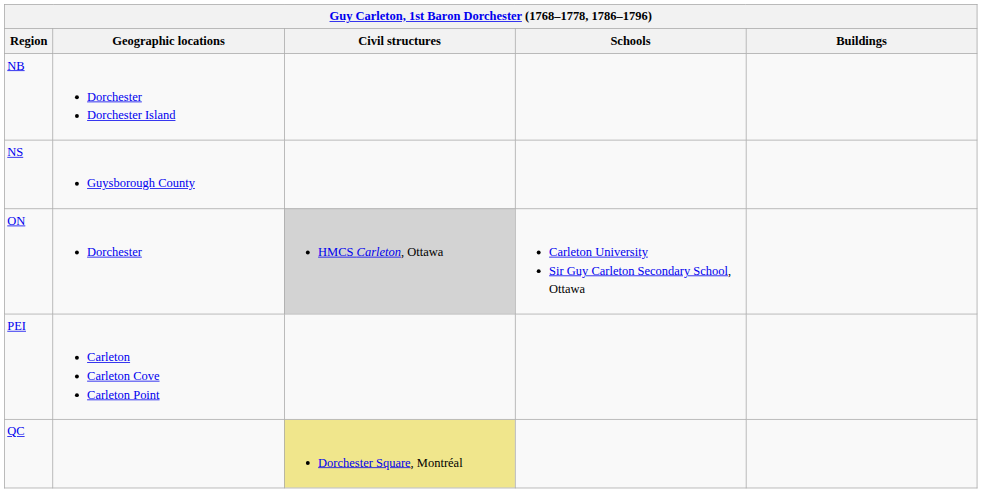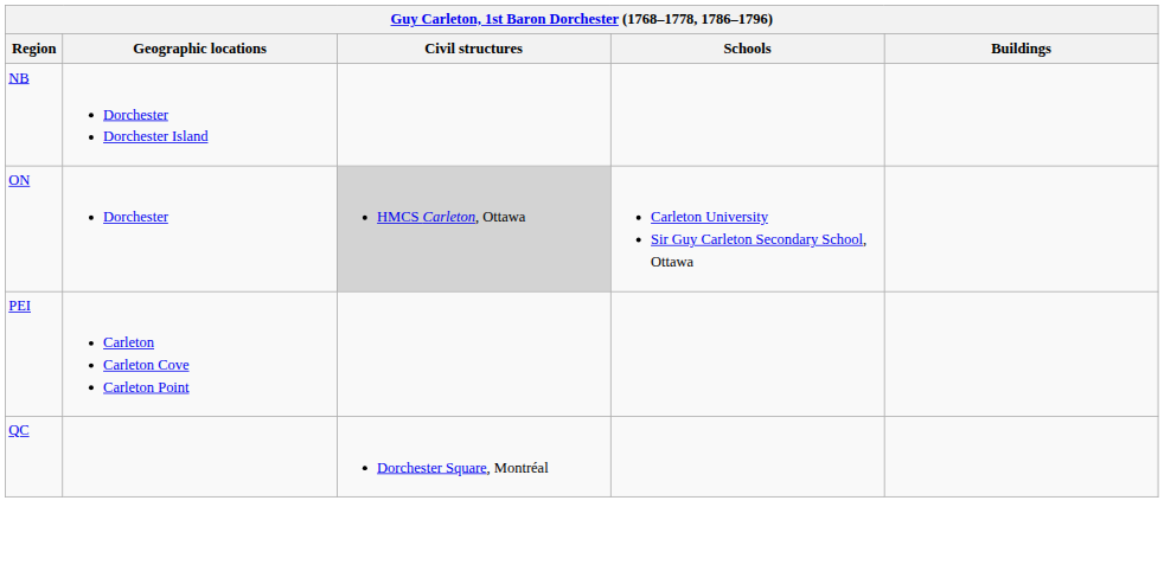 <table class="wikitable sortable" style="font-size:1.00em; line-height:1.5em;">
 <tr>
 <th colspan="5"> <a href='#'>Guy Carleton, 1st Baron Dorchester</a> (1768–1778, 1786–1796)</th>
 </tr>
 <tr>
 <th width="5%">Region</th>
 <th width="23.75%">Geographic locations</th>
 <th width="23.75%">Civil structures</th>
 <th width="23.75%">Schools</th>
 <th width="23.75%">Buildings</th>
 </tr>
 <tr>
 <td align=left valign=top> <a href='#'>NB</a></td>
 <td align=left valign=top><br><ul><li><a href='#'>Dorchester</a></li><li><a href='#'>Dorchester Island</a></li></ul></td>
-<td></td>
-<td></td>
-<td></td>
-</tr>
-<tr>
-<td align=left valign=top> <a href='#'>NS</a></td>
-<td align=left valign=top><br><ul><li><a href='#'>Guysborough County</a></li></ul></td>
 <td></td>
 <td></td>
 <td></td>
 </tr>
 <tr>
 <td align=left valign=top> <a href='#'>ON</a></td>
 <td align=left valign=top><br><ul><li><a href='#'>Dorchester</a></li></ul></td>
 <td align=left valign=top style="background: lightgrey;"><br><ul><li><a href='#'>HMCS <em>Carleton</em></a>, Ottawa</li></ul></td>
 <td align=left valign=top><br><ul><li><a href='#'>Carleton University</a></li><li><a href='#'>Sir Guy Carleton Secondary School</a>, Ottawa</li></ul></td>
 <td></td>
 </tr>
 <tr>
 <td align=left valign=top> <a href='#'>PEI</a></td>
 <td align=left valign=top><br><ul><li><a href='#'>Carleton</a></li><li><a href='#'>Carleton Cove</a></li><li><a href='#'>Carleton Point</a></li></ul></td>
 <td></td>
 <td></td>
 <td></td>
 </tr>
 <tr>
 <td align=left valign=top> <a href='#'>QC</a></td>
 <td></td>
-<td align=left valign=top style="background: khaki;"><br><ul><li><a href='#'>Dorchester Square</a>, Montréal</li></ul></td>
+<td align=left valign=top><br><ul><li><a href='#'>Dorchester Square</a>, Montréal</li></ul></td>
 <td></td>
 <td></td>
 </tr>
 </table>
